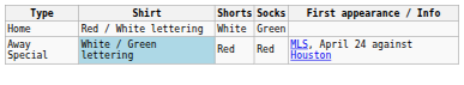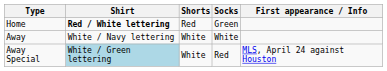 <table class="wikitable">
 <tr>
 <th>Type</th>
 <th>Shirt</th>
 <th>Shorts</th>
 <th>Socks</th>
 <th>First appearance / Info</th>
 </tr>
 <tr>
 <td>Home</td>
-<td>Red / White lettering</td>
+<td><strong>Red / White lettering</strong></td>
+<td>Red</td>
+<td>Green</td>
+<td></td>
+</tr>
+<tr>
+<td>Away</td>
+<td>White / Navy lettering</td>
 <td>White</td>
-<td>Green</td>
+<td>White</td>
 <td></td>
 </tr>
 <tr>
 <td>Away Special</td>
 <td style="background: lightblue;">White / Green lettering</td>
-<td>Red</td>
+<td>White</td>
 <td>Red</td>
 <td><a href='#'>MLS</a>, April 24 against <a href='#'>Houston</a></td>
 </tr>
 </table>
